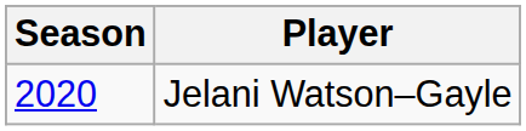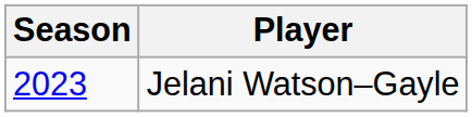 <table class="wikitable">
 <tr>
 <th>Season</th>
 <th>Player</th>
 </tr>
 <tr>
-<td><a href='#'>2020</a></td>
+<td><a href='#'>2023</a></td>
 <td>Jelani Watson–Gayle</td>
 </tr>
 </table>
